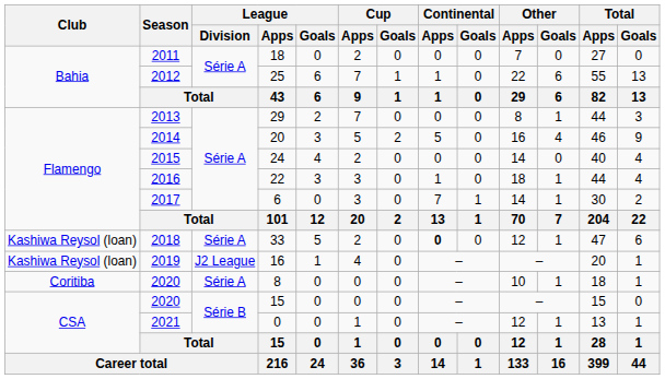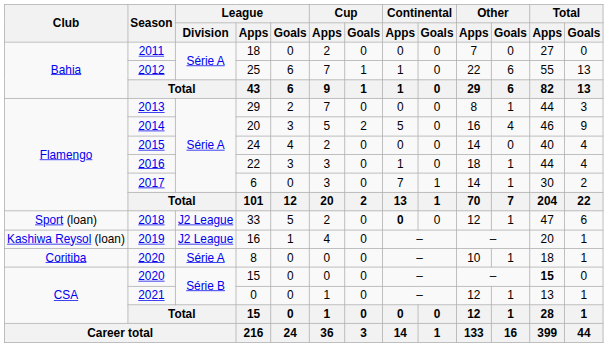 <table class="wikitable" style="text-align: center;">
 <tr>
 <th rowspan="2">Club</th>
 <th rowspan="2">Season</th>
 <th colspan="3">League</th>
 <th colspan="2">Cup</th>
 <th colspan="2">Continental</th>
 <th colspan="2">Other</th>
 <th colspan="2">Total</th>
 </tr>
 <tr>
 <th>Division</th>
 <th>Apps</th>
 <th>Goals</th>
 <th>Apps</th>
 <th>Goals</th>
 <th>Apps</th>
 <th>Goals</th>
 <th>Apps</th>
 <th>Goals</th>
 <th>Apps</th>
 <th>Goals</th>
 </tr>
 <tr>
 <td rowspan="3"><a href='#'>Bahia</a></td>
 <td><a href='#'>2011</a></td>
 <td rowspan="2" valign="center"><a href='#'>Série A</a></td>
 <td>18</td>
 <td>0</td>
 <td>2</td>
 <td>0</td>
 <td>0</td>
 <td>0</td>
 <td>7</td>
 <td>0</td>
 <td>27</td>
 <td>0</td>
 </tr>
 <tr>
 <td><a href='#'>2012</a></td>
 <td>25</td>
 <td>6</td>
 <td>7</td>
 <td>1</td>
 <td>1</td>
 <td>0</td>
 <td>22</td>
 <td>6</td>
 <td>55</td>
 <td>13</td>
 </tr>
 <tr>
 <th colspan="2">Total</th>
 <th>43</th>
 <th>6</th>
 <th>9</th>
 <th>1</th>
 <th>1</th>
 <th>0</th>
 <th>29</th>
 <th>6</th>
 <th>82</th>
 <th>13</th>
 </tr>
 <tr>
 <td rowspan="6"><a href='#'>Flamengo</a></td>
 <td><a href='#'>2013</a></td>
 <td rowspan="5" valign="center"><a href='#'>Série A</a></td>
 <td>29</td>
 <td>2</td>
 <td>7</td>
 <td>0</td>
 <td>0</td>
 <td>0</td>
 <td>8</td>
 <td>1</td>
 <td>44</td>
 <td>3</td>
 </tr>
 <tr>
 <td><a href='#'>2014</a></td>
 <td>20</td>
 <td>3</td>
 <td>5</td>
 <td>2</td>
 <td>5</td>
 <td>0</td>
 <td>16</td>
 <td>4</td>
 <td>46</td>
 <td>9</td>
 </tr>
 <tr>
 <td><a href='#'>2015</a></td>
 <td>24</td>
 <td>4</td>
 <td>2</td>
 <td>0</td>
 <td>0</td>
 <td>0</td>
 <td>14</td>
 <td>0</td>
 <td>40</td>
 <td>4</td>
 </tr>
 <tr>
 <td><a href='#'>2016</a></td>
 <td>22</td>
 <td>3</td>
 <td>3</td>
 <td>0</td>
 <td>1</td>
 <td>0</td>
 <td>18</td>
 <td>1</td>
 <td>44</td>
 <td>4</td>
 </tr>
 <tr>
 <td><a href='#'>2017</a></td>
 <td>6</td>
 <td>0</td>
 <td>3</td>
 <td>0</td>
 <td>7</td>
 <td>1</td>
 <td>14</td>
 <td>1</td>
 <td>30</td>
 <td>2</td>
 </tr>
 <tr>
 <th colspan="2">Total</th>
 <th>101</th>
 <th>12</th>
 <th>20</th>
 <th>2</th>
 <th>13</th>
 <th>1</th>
 <th>70</th>
 <th>7</th>
 <th>204</th>
 <th>22</th>
 </tr>
 <tr>
-<td rowspan="1"><a href='#'>Kashiwa Reysol</a> (loan)</td>
+<td rowspan="1"><a href='#'>Sport</a> (loan)</td>
 <td><a href='#'>2018</a></td>
-<td rowspan="1" valign="center"><a href='#'>Série A</a></td>
+<td rowspan="1" valign="center"><a href='#'>J2 League</a></td>
 <td>33</td>
 <td>5</td>
 <td>2</td>
 <td>0</td>
 <td><strong>0</strong></td>
 <td>0</td>
 <td>12</td>
 <td>1</td>
 <td>47</td>
 <td>6</td>
 </tr>
 <tr>
 <td rowspan="1"><a href='#'>Kashiwa Reysol</a> (loan)</td>
 <td><a href='#'>2019</a></td>
 <td rowspan="1" valign="center"><a href='#'>J2 League</a></td>
 <td>16</td>
 <td>1</td>
 <td>4</td>
 <td>0</td>
 <td colspan="2">–</td>
 <td colspan="2">–</td>
 <td>20</td>
 <td>1</td>
 </tr>
 <tr>
 <td rowspan="1"><a href='#'>Coritiba</a></td>
 <td><a href='#'>2020</a></td>
 <td rowspan="1" valign="center"><a href='#'>Série A</a></td>
 <td>8</td>
 <td>0</td>
 <td>0</td>
 <td>0</td>
 <td colspan="2">–</td>
 <td>10</td>
 <td>1</td>
 <td>18</td>
 <td>1</td>
 </tr>
 <tr>
 <td rowspan="3"><a href='#'>CSA</a></td>
 <td><a href='#'>2020</a></td>
 <td rowspan="2" valign="center"><a href='#'>Série B</a></td>
 <td>15</td>
 <td>0</td>
 <td>0</td>
 <td>0</td>
 <td colspan="2">–</td>
 <td colspan="2">–</td>
-<td>15</td>
+<td><strong>15</strong></td>
 <td>0</td>
 </tr>
 <tr>
 <td><a href='#'>2021</a></td>
 <td>0</td>
 <td>0</td>
 <td>1</td>
 <td>0</td>
 <td colspan="2">–</td>
 <td>12</td>
 <td>1</td>
 <td>13</td>
 <td>1</td>
 </tr>
 <tr>
 <th colspan="2">Total</th>
 <th>15</th>
 <th>0</th>
 <th>1</th>
 <th>0</th>
 <th>0</th>
 <th>0</th>
 <th>12</th>
 <th>1</th>
 <th>28</th>
 <th>1</th>
 </tr>
 <tr>
 <th colspan="3">Career total</th>
 <th>216</th>
 <th>24</th>
 <th>36</th>
 <th>3</th>
 <th>14</th>
 <th>1</th>
 <th>133</th>
 <th>16</th>
 <th>399</th>
 <th>44</th>
 </tr>
 </table>
